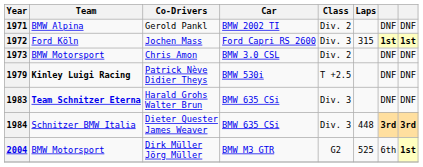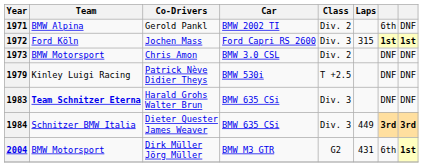 <table class="wikitable" style="text-align:center; font-size:90%">
 <tr>
 <th>Year</th>
 <th>Team</th>
 <th>Co-Drivers</th>
 <th>Car</th>
 <th>Class</th>
 <th>Laps</th>
 <th></th>
 <th></th>
 </tr>
 <tr>
 <th>1971</th>
 <td align="left"> <a href='#'>BMW Alpina</a></td>
 <td align="left"> Gerold Pankl</td>
 <td align="left"><a href='#'>BMW 2002 TI</a></td>
 <td>Div. 2</td>
 <td></td>
-<td>DNF</td>
+<td>6th</td>
 <td>DNF</td>
 </tr>
 <tr>
 <th>1972</th>
 <td align="left"> <a href='#'>Ford Köln</a></td>
 <td align="left"> <a href='#'>Jochen Mass</a></td>
 <td align="left"><a href='#'>Ford Capri RS 2600</a></td>
 <td>Div. 3</td>
 <td>315</td>
 <th style="background:#ffffbf;">1st</th>
 <th style="background:#ffffbf;">1st</th>
 </tr>
 <tr>
 <th>1973</th>
 <td align="left"> <a href='#'>BMW Motorsport</a></td>
 <td align="left"> <a href='#'>Chris Amon</a></td>
 <td align="left"><a href='#'>BMW 3.0 CSL</a></td>
 <td>Div. 2</td>
 <td></td>
 <td>DNF</td>
 <td>DNF</td>
 </tr>
 <tr>
 <th>1979</th>
-<td align="left"><strong> Kinley Luigi Racing</strong></td>
+<td align="left"> Kinley Luigi Racing</td>
 <td align="left"> <a href='#'>Patrick Nève</a><br>  <a href='#'>Didier Theys</a></td>
 <td align="left"><a href='#'>BMW 530i</a></td>
 <td>T +2.5</td>
 <td></td>
 <td>DNF</td>
 <td>DNF</td>
 </tr>
 <tr>
 <th>1983</th>
 <td align="left"><strong> <a href='#'>Team Schnitzer Eterna</a></strong></td>
 <td align="left"> <a href='#'>Harald Grohs</a><br>  <a href='#'>Walter Brun</a></td>
 <td align="left"><a href='#'>BMW 635 CSi</a></td>
 <td>Div. 3</td>
 <td></td>
 <td>DNF</td>
 <td>DNF</td>
 </tr>
 <tr>
 <th>1984</th>
 <td align="left"> <a href='#'>Schnitzer BMW Italia</a></td>
 <td align="left"> <a href='#'>Dieter Quester</a><br>  <a href='#'>James Weaver</a></td>
 <td align="left"><a href='#'>BMW 635 CSi</a></td>
 <td>Div. 3</td>
-<td>448</td>
+<td>449</td>
 <th style="background:#FFDF9F;">3rd</th>
 <th style="background:#FFDF9F;">3rd</th>
 </tr>
 <tr>
 <th><a href='#'>2004</a></th>
 <td align="left"> <a href='#'>BMW Motorsport</a></td>
 <td align="left"> <a href='#'>Dirk Müller</a><br>  <a href='#'>Jörg Müller</a></td>
 <td align="left"><a href='#'>BMW M3 GTR</a></td>
 <td>G2</td>
-<td>525</td>
+<td>431</td>
 <td>6th</td>
 <th style="background:#ffffbf;">1st</th>
 </tr>
 <tr>
 </tr>
 </table>
